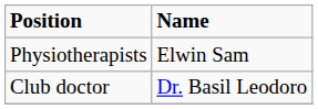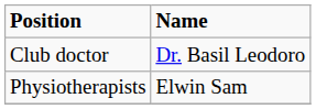 <table class="wikitable">
 <tr>
 <td><strong>Position</strong></td>
 <td><strong>Name</strong></td>
 </tr>
 <tr>
+<td>Club doctor</td>
+<td> <a href='#'>Dr.</a> Basil Leodoro</td>
+</tr>
+<tr>
 <td>Physiotherapists</td>
 <td> Elwin Sam</td>
 </tr>
 <tr>
-<td>Club doctor</td>
-<td> <a href='#'>Dr.</a> Basil Leodoro</td>
-</tr>
-<tr>
 </tr>
 </table>
